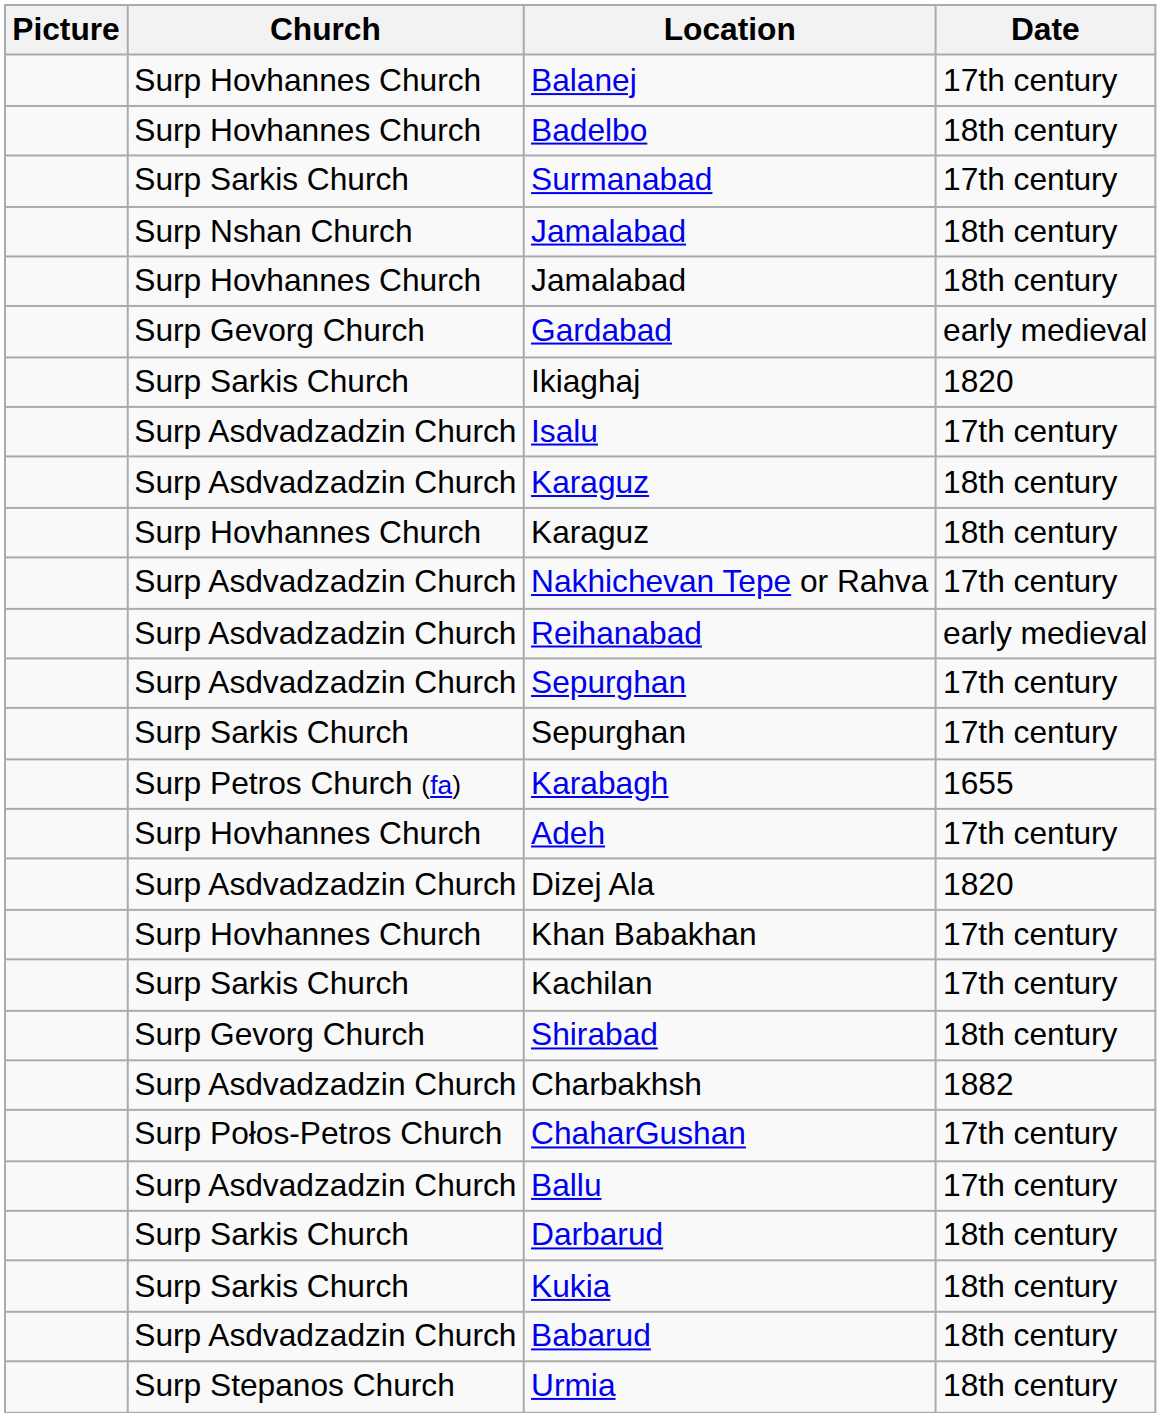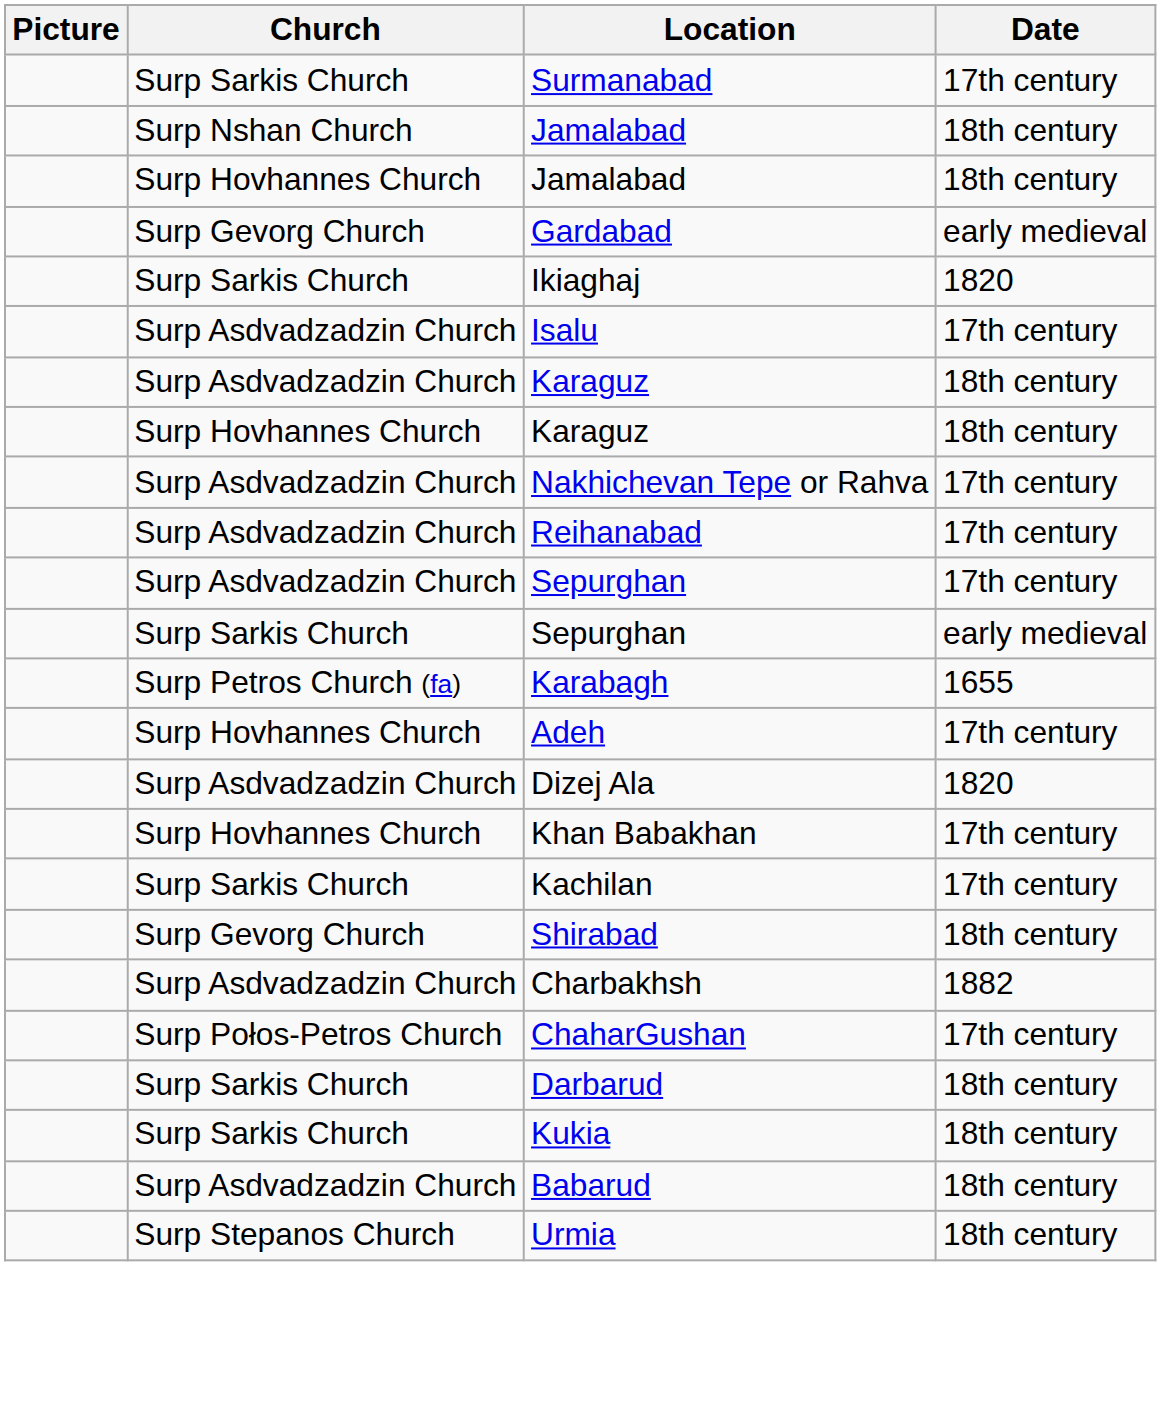 <table class="wikitable sortable">
 <tr>
 <th>Picture</th>
 <th>Church</th>
 <th>Location</th>
 <th>Date</th>
-</tr>
-<tr>
-<td></td>
-<td>Surp Hovhannes Church</td>
-<td><a href='#'>Balanej</a></td>
-<td>17th century</td>
-</tr>
-<tr>
-<td></td>
-<td>Surp Hovhannes Church</td>
-<td><a href='#'>Badelbo</a></td>
-<td>18th century</td>
 </tr>
 <tr>
 <td></td>
 <td>Surp Sarkis Church</td>
 <td><a href='#'>Surmanabad</a></td>
 <td>17th century</td>
 </tr>
 <tr>
 <td></td>
 <td>Surp Nshan Church</td>
 <td><a href='#'>Jamalabad</a></td>
 <td>18th century</td>
 </tr>
 <tr>
 <td></td>
 <td>Surp Hovhannes Church</td>
 <td>Jamalabad</td>
 <td>18th century</td>
 </tr>
 <tr>
 <td></td>
 <td>Surp Gevorg Church</td>
 <td><a href='#'>Gardabad</a></td>
 <td>early medieval</td>
 </tr>
 <tr>
 <td></td>
 <td>Surp Sarkis Church</td>
 <td>Ikiaghaj</td>
 <td>1820</td>
 </tr>
 <tr>
 <td></td>
 <td>Surp Asdvadzadzin Church</td>
 <td><a href='#'>Isalu</a></td>
 <td>17th century</td>
 </tr>
 <tr>
 <td></td>
 <td>Surp Asdvadzadzin Church</td>
 <td><a href='#'>Karaguz</a></td>
 <td>18th century</td>
 </tr>
 <tr>
 <td></td>
 <td>Surp Hovhannes Church</td>
 <td>Karaguz</td>
 <td>18th century</td>
 </tr>
 <tr>
 <td></td>
 <td>Surp Asdvadzadzin Church</td>
 <td><a href='#'>Nakhichevan Tepe</a> or Rahva</td>
 <td>17th century</td>
 </tr>
 <tr>
 <td></td>
 <td>Surp Asdvadzadzin Church</td>
 <td><a href='#'>Reihanabad</a></td>
-<td>early medieval</td>
+<td>17th century</td>
 </tr>
 <tr>
 <td></td>
 <td>Surp Asdvadzadzin Church</td>
 <td><a href='#'>Sepurghan</a></td>
 <td>17th century</td>
 </tr>
 <tr>
 <td></td>
 <td>Surp Sarkis Church</td>
 <td>Sepurghan</td>
-<td>17th century</td>
+<td>early medieval</td>
 </tr>
 <tr>
 <td></td>
 <td>Surp Petros Church <small>(<a href='#'>fa</a>)</small></td>
 <td><a href='#'>Karabagh</a></td>
 <td>1655</td>
 </tr>
 <tr>
 <td></td>
 <td>Surp Hovhannes Church</td>
 <td><a href='#'>Adeh</a></td>
 <td>17th century</td>
 </tr>
 <tr>
 <td></td>
 <td>Surp Asdvadzadzin Church</td>
 <td>Dizej Ala</td>
 <td>1820</td>
 </tr>
 <tr>
 <td></td>
 <td>Surp Hovhannes Church</td>
 <td>Khan Babakhan</td>
 <td>17th century</td>
 </tr>
 <tr>
 <td></td>
 <td>Surp Sarkis Church</td>
 <td>Kachilan</td>
 <td>17th century</td>
 </tr>
 <tr>
 <td></td>
 <td>Surp Gevorg Church</td>
 <td><a href='#'>Shirabad</a></td>
 <td>18th century</td>
 </tr>
 <tr>
 <td></td>
 <td>Surp Asdvadzadzin Church</td>
 <td>Charbakhsh</td>
 <td>1882</td>
 </tr>
 <tr>
 <td></td>
 <td>Surp Połos-Petros Church</td>
 <td><a href='#'>ChaharGushan</a></td>
 <td>17th century</td>
 </tr>
 <tr>
 <td></td>
-<td>Surp Asdvadzadzin Church</td>
-<td><a href='#'>Ballu</a></td>
-<td>17th century</td>
-</tr>
-<tr>
-<td></td>
 <td>Surp Sarkis Church</td>
 <td><a href='#'>Darbarud</a></td>
 <td>18th century</td>
 </tr>
 <tr>
 <td></td>
 <td>Surp Sarkis Church</td>
 <td><a href='#'>Kukia</a></td>
 <td>18th century</td>
 </tr>
 <tr>
 <td></td>
 <td>Surp Asdvadzadzin Church</td>
 <td><a href='#'>Babarud</a></td>
 <td>18th century</td>
 </tr>
 <tr>
 <td></td>
 <td>Surp Stepanos Church</td>
 <td><a href='#'>Urmia</a></td>
 <td>18th century</td>
 </tr>
 </table>
